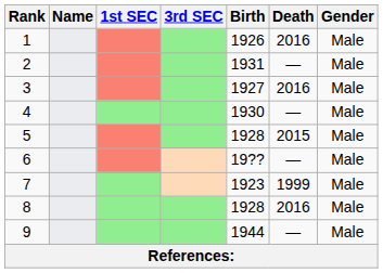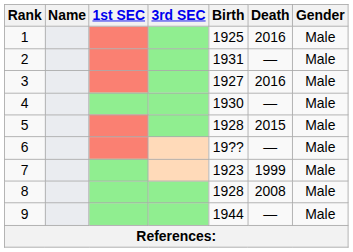 <table class="wikitable sortable" style=text-align:center>
 <tr>
 <th>Rank</th>
 <th>Name</th>
 <th unsortable><a href='#'>1st SEC</a></th>
 <th unsortable><a href='#'>3rd SEC</a></th>
 <th>Birth</th>
 <th>Death</th>
 <th>Gender</th>
 </tr>
 <tr>
 <td>1</td>
 <td bgcolor = #EAECF0></td>
 <td bgcolor = Salmon></td>
 <td bgcolor = LightGreen></td>
-<td>1926</td>
+<td>1925</td>
 <td>2016</td>
 <td>Male</td>
 </tr>
 <tr>
 <td>2</td>
 <td bgcolor = #EAECF0></td>
 <td bgcolor = Salmon></td>
 <td bgcolor = LightGreen></td>
 <td>1931</td>
 <td>—</td>
 <td>Male</td>
 </tr>
 <tr>
 <td>3</td>
 <td bgcolor = #EAECF0></td>
 <td bgcolor = Salmon></td>
 <td bgcolor = LightGreen></td>
 <td>1927</td>
 <td>2016</td>
 <td>Male</td>
 </tr>
 <tr>
 <td>4</td>
 <td bgcolor = #EAECF0></td>
 <td bgcolor = LightGreen></td>
 <td bgcolor = LightGreen></td>
 <td>1930</td>
 <td>—</td>
 <td>Male</td>
 </tr>
 <tr>
 <td>5</td>
 <td bgcolor = #EAECF0></td>
 <td bgcolor = Salmon></td>
 <td bgcolor = LightGreen></td>
 <td>1928</td>
 <td>2015</td>
 <td>Male</td>
 </tr>
 <tr>
 <td>6</td>
 <td bgcolor = #EAECF0></td>
 <td bgcolor = Salmon></td>
 <td bgcolor = PeachPuff></td>
 <td>19??</td>
 <td>—</td>
 <td>Male</td>
 </tr>
 <tr>
 <td>7</td>
 <td bgcolor = #EAECF0></td>
 <td bgcolor = LightGreen></td>
 <td bgcolor = PeachPuff></td>
 <td>1923</td>
 <td>1999</td>
 <td>Male</td>
 </tr>
 <tr>
 <td>8</td>
 <td bgcolor = #EAECF0></td>
 <td bgcolor = LightGreen></td>
 <td bgcolor = LightGreen></td>
 <td>1928</td>
-<td>2016</td>
+<td>2008</td>
 <td>Male</td>
 </tr>
 <tr>
 <td>9</td>
 <td bgcolor = #EAECF0></td>
 <td bgcolor = LightGreen></td>
 <td bgcolor = LightGreen></td>
 <td>1944</td>
 <td>—</td>
 <td>Male</td>
 </tr>
 <tr class=sortbottom>
 <th colspan = "7" align = left><strong>References:</strong><br></th>
 </tr>
 </table>
